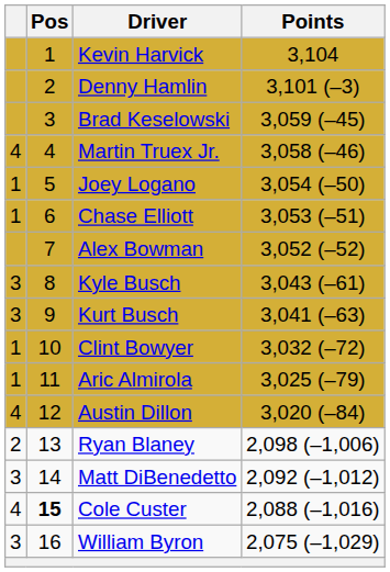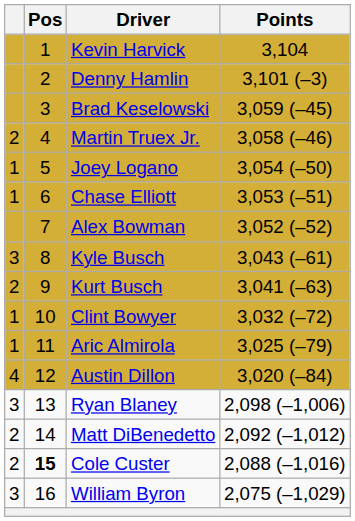 <table class="wikitable" style="font-size: 95%">
 <tr>
 <th></th>
 <th>Pos</th>
 <th>Driver</th>
 <th>Points</th>
 </tr>
 <tr style="background:#D4AF37;">
 <td align="left"></td>
 <td style="text-align:center;">1</td>
 <td><a href='#'>Kevin Harvick</a></td>
 <td style="text-align:center;">3,104</td>
 </tr>
 <tr style="background:#D4AF37;">
 <td align="left"></td>
 <td style="text-align:center;">2</td>
 <td><a href='#'>Denny Hamlin</a></td>
 <td style="text-align:center;">3,101 (–3)</td>
 </tr>
 <tr style="background:#D4AF37;">
 <td align="left"></td>
 <td style="text-align:center;">3</td>
 <td><a href='#'>Brad Keselowski</a></td>
 <td style="text-align:center;">3,059 (–45)</td>
 </tr>
 <tr style="background:#D4AF37;">
-<td align="left"> 4</td>
+<td align="left"> 2</td>
 <td style="text-align:center;">4</td>
 <td><a href='#'>Martin Truex Jr.</a></td>
 <td style="text-align:center;">3,058 (–46)</td>
 </tr>
 <tr style="background:#D4AF37;">
 <td align="left"> 1</td>
 <td style="text-align:center;">5</td>
 <td><a href='#'>Joey Logano</a></td>
 <td style="text-align:center;">3,054 (–50)</td>
 </tr>
 <tr style="background:#D4AF37;">
 <td align="left"> 1</td>
 <td style="text-align:center;">6</td>
 <td><a href='#'>Chase Elliott</a></td>
 <td style="text-align:center;">3,053 (–51)</td>
 </tr>
 <tr style="background:#D4AF37;">
 <td align="left"></td>
 <td style="text-align:center;">7</td>
 <td><a href='#'>Alex Bowman</a></td>
 <td style="text-align:center;">3,052 (–52)</td>
 </tr>
 <tr style="background:#D4AF37;">
 <td align="left"> 3</td>
 <td style="text-align:center;">8</td>
 <td><a href='#'>Kyle Busch</a></td>
 <td style="text-align:center;">3,043 (–61)</td>
 </tr>
 <tr style="background:#D4AF37;">
-<td align="left"> 3</td>
+<td align="left"> 2</td>
 <td style="text-align:center;">9</td>
 <td><a href='#'>Kurt Busch</a></td>
 <td style="text-align:center;">3,041 (–63)</td>
 </tr>
 <tr style="background:#D4AF37;">
 <td align="left"> 1</td>
 <td style="text-align:center;">10</td>
 <td><a href='#'>Clint Bowyer</a></td>
 <td style="text-align:center;">3,032 (–72)</td>
 </tr>
 <tr style="background:#D4AF37;">
 <td align="left"> 1</td>
 <td style="text-align:center;">11</td>
 <td><a href='#'>Aric Almirola</a></td>
 <td style="text-align:center;">3,025 (–79)</td>
 </tr>
 <tr style="background:#D4AF37;">
 <td align="left"> 4</td>
 <td style="text-align:center;">12</td>
 <td><a href='#'>Austin Dillon</a></td>
 <td style="text-align:center;">3,020 (–84)</td>
 </tr>
 <tr>
-<td align="left"> 2</td>
+<td align="left"> 3</td>
 <td style="text-align:center;">13</td>
 <td><a href='#'>Ryan Blaney</a></td>
 <td style="text-align:center;">2,098 (–1,006)</td>
 </tr>
 <tr>
-<td align="left"> 3</td>
+<td align="left"> 2</td>
 <td style="text-align:center;">14</td>
 <td><a href='#'>Matt DiBenedetto</a></td>
 <td style="text-align:center;">2,092 (–1,012)</td>
 </tr>
 <tr>
-<td align="left"> 4</td>
+<td align="left"> 2</td>
 <td style="text-align:center;"><strong>15</strong></td>
 <td><a href='#'>Cole Custer</a></td>
 <td style="text-align:center;">2,088 (–1,016)</td>
 </tr>
 <tr>
 <td align="left"> 3</td>
 <td style="text-align:center;">16</td>
 <td><a href='#'>William Byron</a></td>
 <td style="text-align:center;">2,075 (–1,029)</td>
 </tr>
 <tr class="sortbottom">
 <th colspan="9"></th>
 </tr>
 </table>
